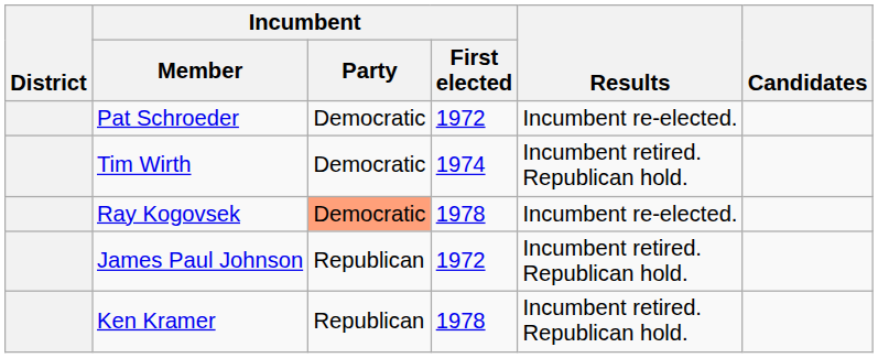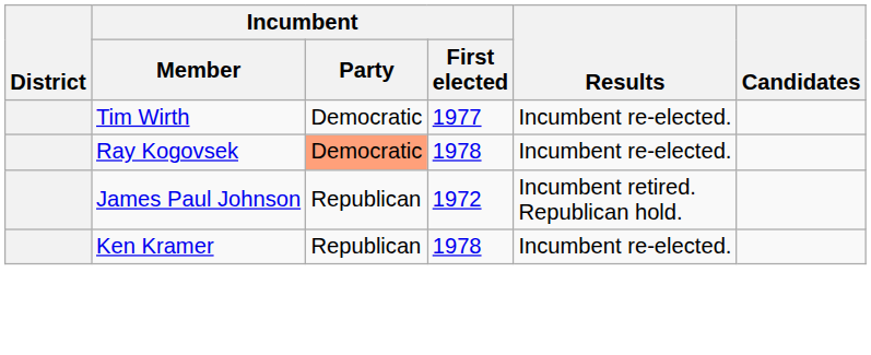 <table class=wikitable>
 <tr valign=bottom>
 <th rowspan=2>District</th>
 <th colspan=3>Incumbent</th>
 <th rowspan=2>Results</th>
 <th rowspan=2>Candidates</th>
 </tr>
 <tr>
 <th>Member</th>
 <th>Party</th>
 <th>First<br>elected</th>
 </tr>
 <tr>
 <th></th>
-<td><a href='#'>Pat Schroeder</a></td>
-<td>Democratic</td>
-<td><a href='#'>1972</a></td>
-<td>Incumbent re-elected.</td>
-<td nowrap></td>
-</tr>
-<tr>
-<th></th>
 <td><a href='#'>Tim Wirth</a></td>
 <td>Democratic</td>
-<td><a href='#'>1974</a></td>
-<td>Incumbent retired.<br>Republican hold.</td>
+<td><a href='#'>1977</a></td>
+<td>Incumbent re-elected.</td>
 <td nowrap></td>
 </tr>
 <tr>
 <th></th>
 <td><a href='#'>Ray Kogovsek</a></td>
 <td style="background: lightsalmon;">Democratic</td>
 <td><a href='#'>1978</a></td>
 <td>Incumbent re-elected.</td>
 <td nowrap></td>
 </tr>
 <tr>
 <th></th>
 <td><a href='#'>James Paul Johnson</a></td>
 <td>Republican</td>
 <td><a href='#'>1972</a></td>
 <td>Incumbent retired.<br>Republican hold.</td>
 <td nowrap></td>
 </tr>
 <tr>
 <th></th>
 <td><a href='#'>Ken Kramer</a></td>
 <td>Republican</td>
 <td><a href='#'>1978</a></td>
-<td>Incumbent retired.<br>Republican hold.</td>
+<td>Incumbent re-elected.</td>
 <td nowrap></td>
 </tr>
 </table>
